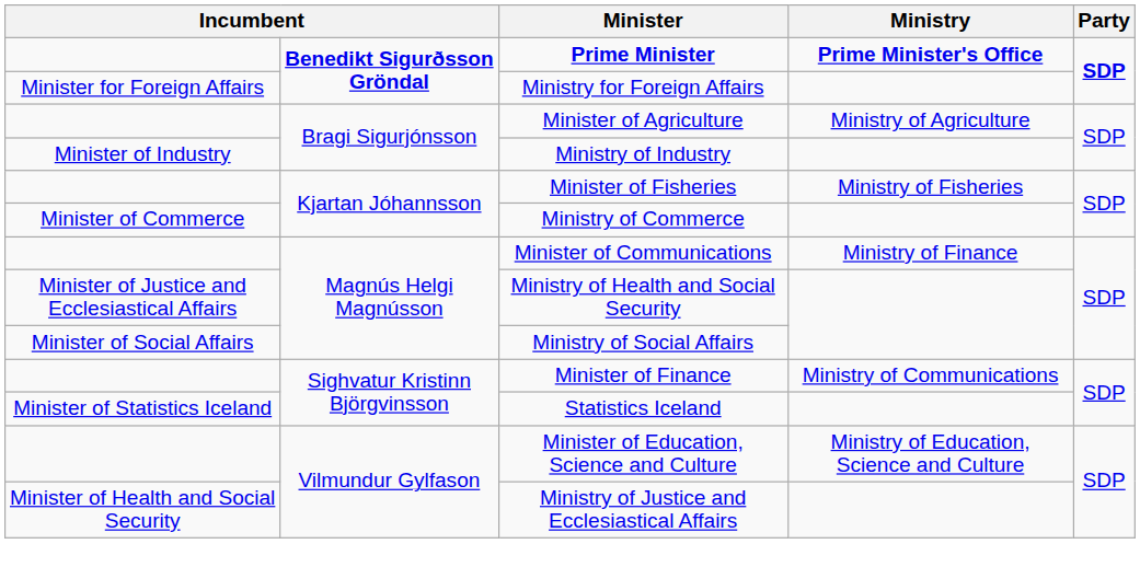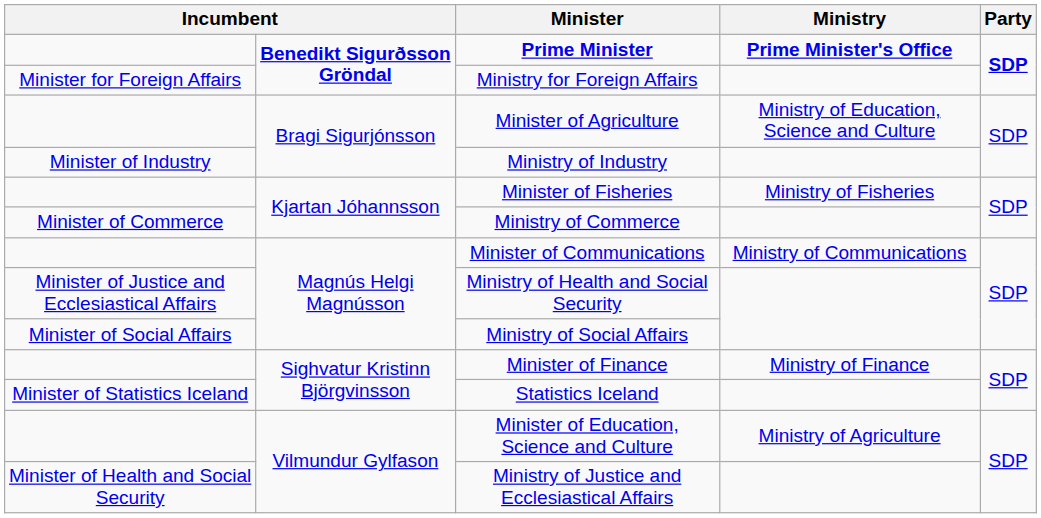 <table class="wikitable" style="text-align: center;">
 <tr>
 <th colspan=2>Incumbent</th>
 <th>Minister</th>
 <th>Ministry</th>
 <th>Party</th>
 </tr>
 <tr>
 <td></td>
 <td rowspan=2><strong><a href='#'>Benedikt Sigurðsson Gröndal</a></strong></td>
 <td><strong><a href='#'>Prime Minister</a><br></strong></td>
 <td><strong><a href='#'>Prime Minister's Office</a><br></strong></td>
 <td rowspan=2><strong><a href='#'>SDP</a></strong></td>
 </tr>
 <tr>
 <td><a href='#'>Minister for Foreign Affairs</a><br></td>
 <td><a href='#'>Ministry for Foreign Affairs</a><br></td>
 </tr>
 <tr>
 <td></td>
 <td rowspan=2><a href='#'>Bragi Sigurjónsson</a></td>
 <td><a href='#'>Minister of Agriculture</a><br></td>
-<td><a href='#'>Ministry of Agriculture</a><br></td>
+<td><a href='#'>Ministry of Education, Science and Culture</a><br></td>
 <td rowspan=2><a href='#'>SDP</a></td>
 </tr>
 <tr>
 <td><a href='#'>Minister of Industry</a><br></td>
 <td><a href='#'>Ministry of Industry</a><br></td>
 </tr>
 <tr>
 <td></td>
 <td rowspan=2><a href='#'>Kjartan Jóhannsson</a></td>
 <td><a href='#'>Minister of Fisheries</a><br></td>
 <td><a href='#'>Ministry of Fisheries</a><br></td>
 <td rowspan=2><a href='#'>SDP</a></td>
 </tr>
 <tr>
 <td><a href='#'>Minister of Commerce</a><br></td>
 <td><a href='#'>Ministry of Commerce</a><br></td>
 </tr>
 <tr>
 <td></td>
 <td rowspan=3><a href='#'>Magnús Helgi Magnússon</a></td>
 <td><a href='#'>Minister of Communications</a><br></td>
-<td><a href='#'>Ministry of Finance</a><br></td>
+<td><a href='#'>Ministry of Communications</a><br></td>
 <td rowspan=3><a href='#'>SDP</a></td>
 </tr>
 <tr>
 <td><a href='#'>Minister of Justice and Ecclesiastical Affairs</a><br></td>
 <td><a href='#'>Ministry of Health and Social Security</a><br></td>
 </tr>
 <tr>
 <td><a href='#'>Minister of Social Affairs</a><br></td>
 <td><a href='#'>Ministry of Social Affairs</a><br></td>
 </tr>
 <tr>
 <td></td>
 <td rowspan=2><a href='#'>Sighvatur Kristinn Björgvinsson</a></td>
 <td><a href='#'>Minister of Finance</a><br></td>
-<td><a href='#'>Ministry of Communications</a><br></td>
+<td><a href='#'>Ministry of Finance</a><br></td>
 <td rowspan=2><a href='#'>SDP</a></td>
 </tr>
 <tr>
 <td><a href='#'>Minister of Statistics Iceland</a><br></td>
 <td><a href='#'>Statistics Iceland</a><br></td>
 </tr>
 <tr>
 <td></td>
 <td rowspan=2><a href='#'>Vilmundur Gylfason</a></td>
 <td><a href='#'>Minister of Education, Science and Culture</a><br></td>
-<td><a href='#'>Ministry of Education, Science and Culture</a><br></td>
+<td><a href='#'>Ministry of Agriculture</a><br></td>
 <td rowspan=2><a href='#'>SDP</a></td>
 </tr>
 <tr>
 <td><a href='#'>Minister of Health and Social Security</a><br></td>
 <td><a href='#'>Ministry of Justice and Ecclesiastical Affairs</a><br></td>
 </tr>
 </table>
